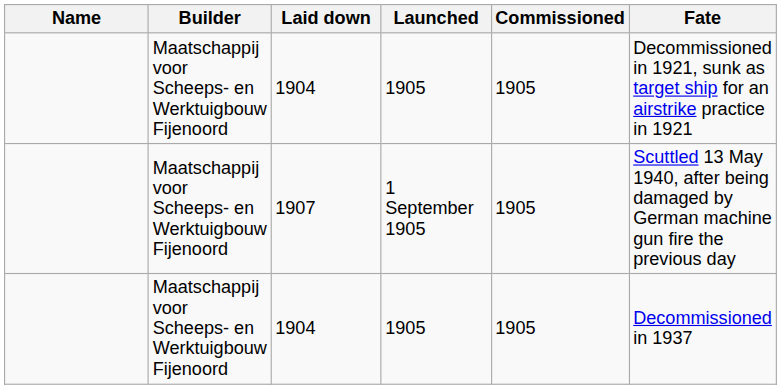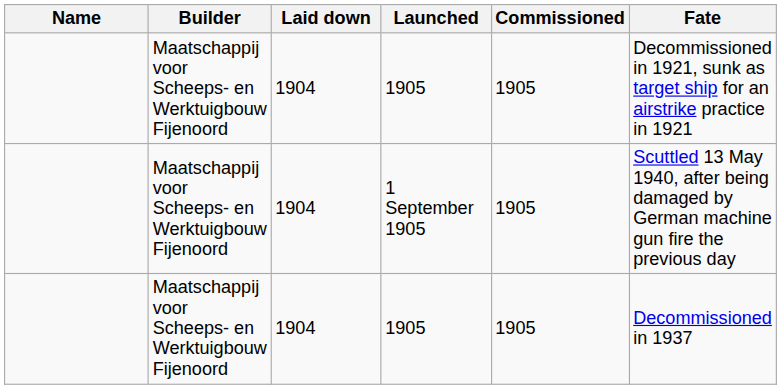 <table class="wikitable">
 <tr>
 <th width="120">Name</th>
 <th width="90">Builder</th>
 <th width="90">Laid down</th>
 <th width="90">Launched</th>
 <th width="90">Commissioned</th>
 <th width="90">Fate</th>
 </tr>
 <tr>
 <td></td>
 <td>Maatschappij voor Scheeps- en Werktuigbouw Fijenoord</td>
 <td>1904</td>
 <td>1905</td>
 <td>1905</td>
 <td>Decommissioned in 1921, sunk as <a href='#'>target ship</a> for an <a href='#'>airstrike</a> practice in 1921</td>
 </tr>
 <tr>
 <td></td>
 <td>Maatschappij voor Scheeps- en Werktuigbouw Fijenoord</td>
-<td>1907</td>
+<td>1904</td>
 <td>1 September 1905</td>
 <td>1905</td>
 <td><a href='#'>Scuttled</a> 13 May 1940, after being damaged by German machine gun fire the previous day</td>
 </tr>
 <tr>
 <td></td>
 <td>Maatschappij voor Scheeps- en Werktuigbouw Fijenoord</td>
 <td>1904</td>
 <td>1905</td>
 <td>1905</td>
 <td><a href='#'>Decommissioned</a> in 1937</td>
 </tr>
 </table>
